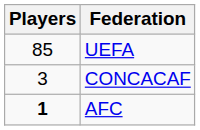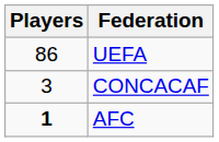 <table class="wikitable">
 <tr>
 <th>Players</th>
 <th>Federation</th>
 </tr>
 <tr>
-<td align="center">85</td>
+<td align="center">86</td>
 <td><a href='#'>UEFA</a></td>
 </tr>
 <tr>
 <td align="center">3</td>
 <td><a href='#'>CONCACAF</a></td>
 </tr>
 <tr>
 <td align="center"><strong>1</strong></td>
 <td><a href='#'>AFC</a></td>
 </tr>
 </table>
